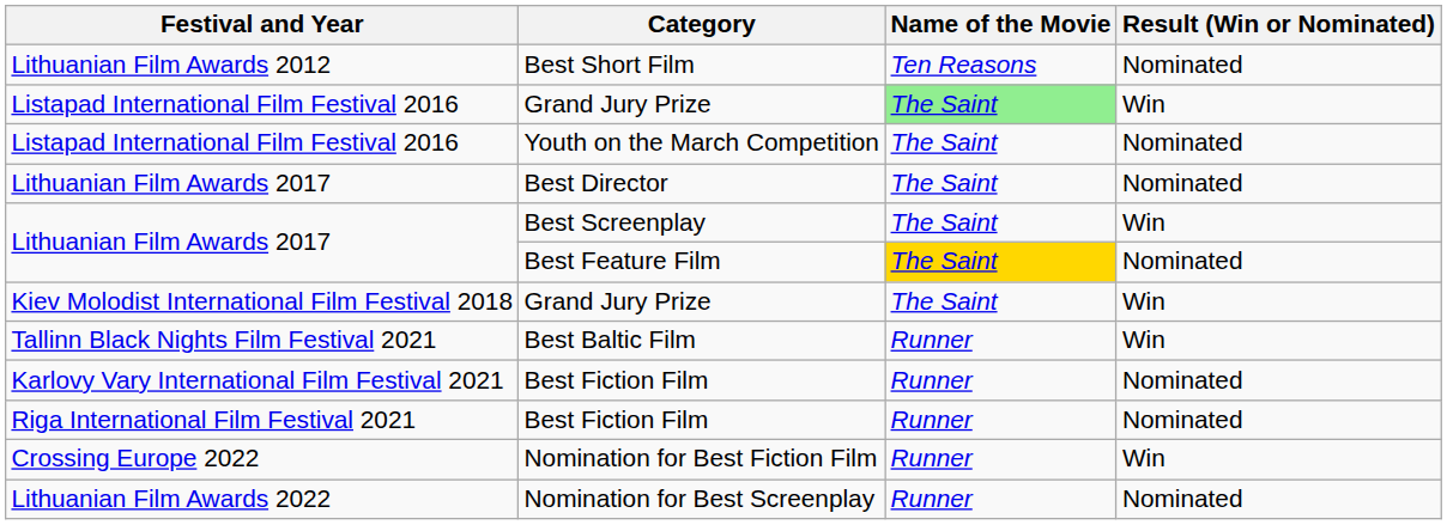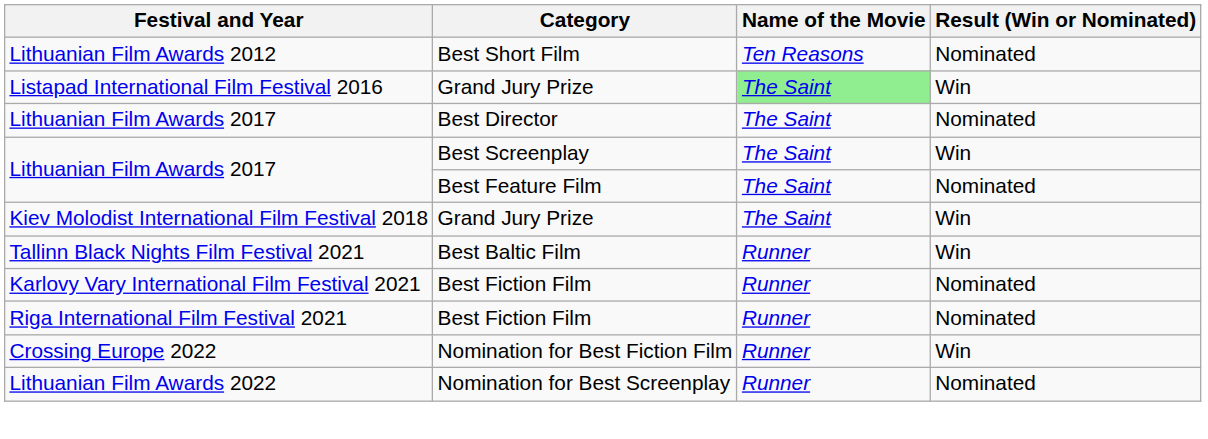 <table class="wikitable sortable">
 <tr>
 <th>Festival and Year</th>
 <th>Category</th>
 <th>Name of the Movie</th>
 <th>Result (Win or Nominated)</th>
 </tr>
 <tr>
 <td><a href='#'>Lithuanian Film Awards</a> 2012</td>
 <td>Best Short Film</td>
 <td><em><a href='#'>Ten Reasons</a></em></td>
 <td>Nominated</td>
 </tr>
 <tr>
 <td><a href='#'>Listapad International Film Festival</a> 2016</td>
 <td>Grand Jury Prize</td>
 <td style="background: lightgreen;"><em><a href='#'>The Saint</a></em></td>
 <td>Win</td>
 </tr>
 <tr>
-<td><a href='#'>Listapad International Film Festival</a> 2016</td>
-<td>Youth on the March Competition</td>
-<td><em><a href='#'>The Saint</a></em></td>
-<td>Nominated</td>
-</tr>
-<tr>
 <td><a href='#'>Lithuanian Film Awards</a> 2017</td>
 <td>Best Director</td>
 <td><em><a href='#'>The Saint</a></em></td>
 <td>Nominated</td>
 </tr>
 <tr>
 <td rowspan="2"><a href='#'>Lithuanian Film Awards</a> 2017</td>
 <td>Best Screenplay</td>
 <td><em><a href='#'>The Saint</a></em></td>
 <td>Win</td>
 </tr>
 <tr>
 <td>Best Feature Film</td>
-<td style="background: gold;"><em><a href='#'>The Saint</a></em></td>
+<td><em><a href='#'>The Saint</a></em></td>
 <td>Nominated</td>
 </tr>
 <tr>
 <td><a href='#'>Kiev Molodist International Film Festival</a> 2018</td>
 <td>Grand Jury Prize</td>
 <td><em><a href='#'>The Saint</a></em></td>
 <td>Win</td>
 </tr>
 <tr>
 <td><a href='#'>Tallinn Black Nights Film Festival</a> 2021</td>
 <td>Best Baltic Film</td>
 <td><em><a href='#'>Runner</a></em></td>
 <td>Win</td>
 </tr>
 <tr>
 <td><a href='#'>Karlovy Vary International Film Festival</a> 2021</td>
 <td>Best Fiction Film</td>
 <td><em><a href='#'>Runner</a></em></td>
 <td>Nominated</td>
 </tr>
 <tr>
 <td><a href='#'>Riga International Film Festival</a> 2021</td>
 <td>Best Fiction Film</td>
 <td><em><a href='#'>Runner</a></em></td>
 <td>Nominated</td>
 </tr>
 <tr>
 <td><a href='#'>Crossing Europe</a> 2022</td>
 <td>Nomination for Best Fiction Film</td>
 <td><em><a href='#'>Runner</a></em></td>
 <td>Win</td>
 </tr>
 <tr>
 <td><a href='#'>Lithuanian Film Awards</a> 2022</td>
 <td>Nomination for Best Screenplay</td>
 <td><em><a href='#'>Runner</a></em></td>
 <td>Nominated</td>
 </tr>
 </table>
